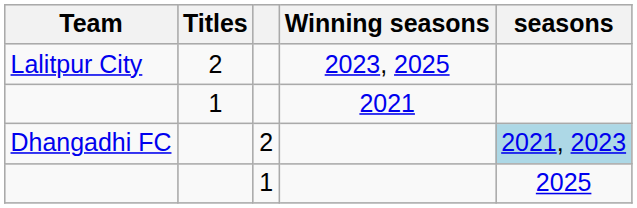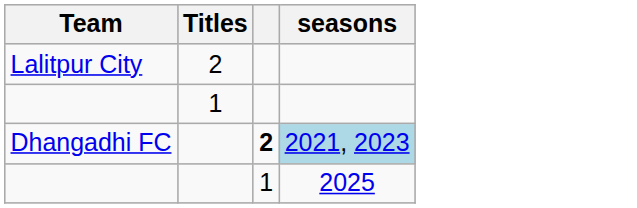 <table class="wikitable sortable" style="text-align:center">
 <tr>
 <th>Team</th>
 <th>Titles</th>
 <th></th>
-<th>Winning seasons</th>
 <th> seasons</th>
 </tr>
 <tr>
 <td style="text-align:left"><a href='#'>Lalitpur City</a></td>
 <td>2</td>
 <td></td>
-<td><a href='#'>2023</a>, <a href='#'>2025</a></td>
 <td></td>
 </tr>
 <tr>
 <td style="text-align:left"></td>
 <td>1</td>
 <td></td>
-<td><a href='#'>2021</a></td>
 <td></td>
 </tr>
 <tr>
 <td style="text-align:left"><a href='#'>Dhangadhi FC</a></td>
 <td></td>
-<td>2</td>
-<td></td>
+<td><strong>2</strong></td>
 <td style="background: lightblue;"><a href='#'>2021</a>, <a href='#'>2023</a></td>
 </tr>
 <tr>
 <td style="text-align:left"></td>
 <td></td>
 <td>1</td>
-<td></td>
 <td><a href='#'>2025</a></td>
 </tr>
 </table>
